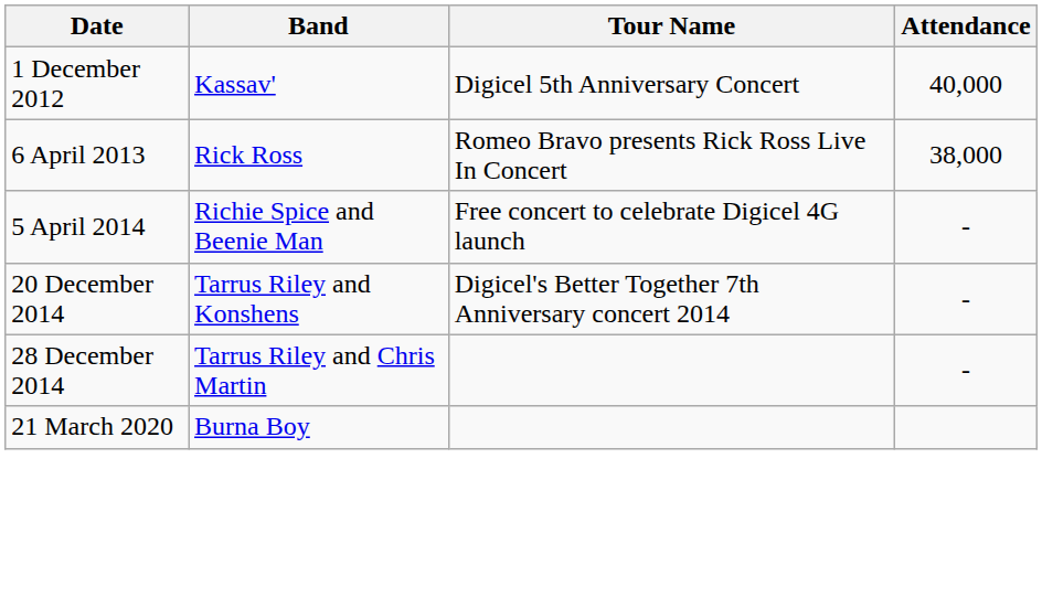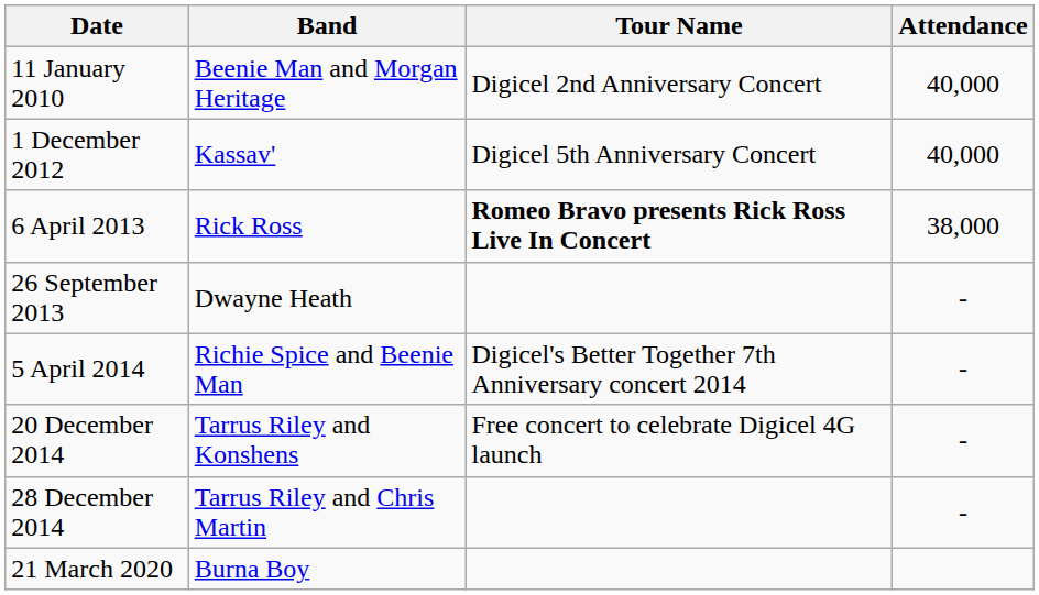 <table class="wikitable" style="text-align:left; width:100%;">
 <tr>
 <th>Date</th>
 <th>Band</th>
 <th>Tour Name</th>
 <th>Attendance</th>
+</tr>
+<tr>
+<td>11 January 2010</td>
+<td><a href='#'>Beenie Man</a> and <a href='#'>Morgan Heritage</a></td>
+<td>Digicel 2nd Anniversary Concert</td>
+<td style="text-align:center;">40,000</td>
 </tr>
 <tr>
 <td>1 December 2012</td>
 <td><a href='#'>Kassav'</a></td>
 <td>Digicel 5th Anniversary Concert</td>
 <td style="text-align:center;">40,000</td>
 </tr>
 <tr>
 <td>6 April 2013</td>
 <td><a href='#'>Rick Ross</a></td>
-<td>Romeo Bravo presents Rick Ross Live In Concert</td>
+<td><strong>Romeo Bravo presents Rick Ross Live In Concert</strong></td>
 <td style="text-align:center;">38,000</td>
+</tr>
+<tr>
+<td>26 September 2013</td>
+<td>Dwayne Heath</td>
+<td></td>
+<td style="text-align:center;">-</td>
 </tr>
 <tr>
 <td>5 April 2014</td>
 <td><a href='#'>Richie Spice</a> and <a href='#'>Beenie Man</a></td>
-<td>Free concert to celebrate Digicel 4G launch</td>
+<td>Digicel's Better Together 7th Anniversary concert 2014</td>
 <td style="text-align:center;">-</td>
 </tr>
 <tr>
 <td>20 December 2014</td>
 <td><a href='#'>Tarrus Riley</a> and <a href='#'>Konshens</a></td>
-<td>Digicel's Better Together 7th Anniversary concert 2014</td>
+<td>Free concert to celebrate Digicel 4G launch</td>
 <td style="text-align:center;">-</td>
 </tr>
 <tr>
 <td>28 December 2014</td>
 <td><a href='#'>Tarrus Riley</a> and <a href='#'>Chris Martin</a></td>
 <td></td>
 <td style="text-align:center;">-</td>
 </tr>
 <tr>
 <td>21 March 2020</td>
 <td><a href='#'>Burna Boy</a></td>
 <td></td>
 <td></td>
 </tr>
 </table>
